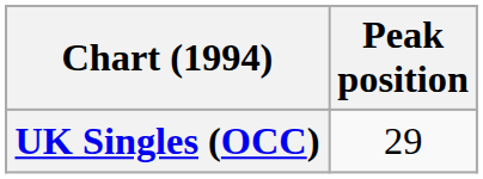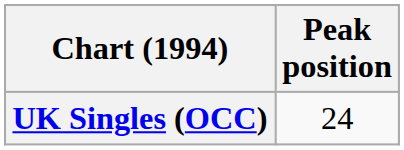 <table class="wikitable sortable plainrowheaders" style="text-align:center">
 <tr>
 <th>Chart (1994)</th>
 <th>Peak<br>position</th>
 </tr>
 <tr>
 <th scope="row"><a href='#'>UK Singles</a> (<a href='#'>OCC</a>)</th>
-<td>29</td>
+<td>24</td>
 </tr>
 </table>
